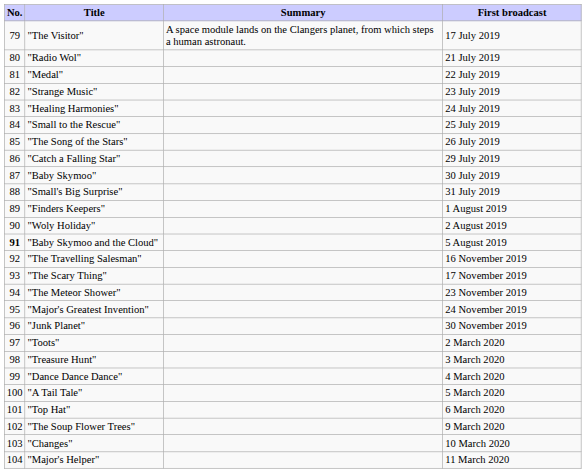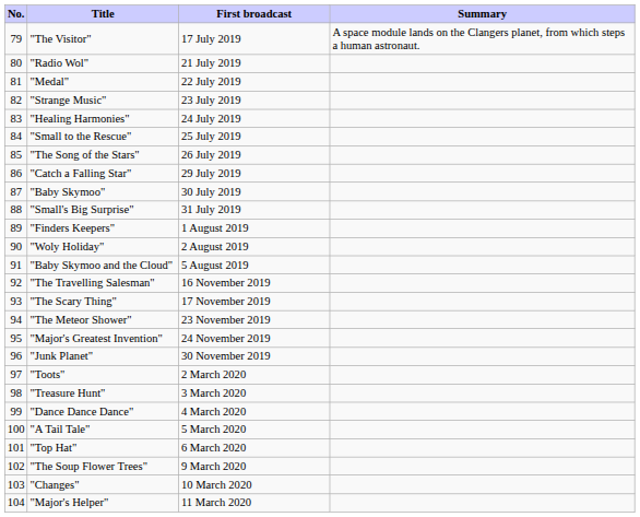 <table class="wikitable" style="width:99%;">
 <tr>
 <th style="background:#ccf; width:3%;">No.</th>
 <th style="background:#ccf; width:24%;">Title</th>
+<th style="background:#ccf; width:24%;">First broadcast</th>
 <th style="background:#ccf;">Summary</th>
-<th style="background:#ccf; width:24%;">First broadcast</th>
 </tr>
 <tr>
 <td style="text-align:center;">79</td>
 <td>"The Visitor"</td>
+<td>17 July 2019</td>
 <td>A space module lands on the Clangers planet, from which steps a human astronaut.</td>
-<td>17 July 2019</td>
 </tr>
 <tr>
 <td style="text-align:center;">80</td>
 <td>"Radio Wol"</td>
+<td>21 July 2019</td>
 <td></td>
-<td>21 July 2019</td>
 </tr>
 <tr>
 <td style="text-align:center;">81</td>
 <td>"Medal"</td>
+<td>22 July 2019</td>
 <td></td>
-<td>22 July 2019</td>
 </tr>
 <tr>
 <td style="text-align:center;">82</td>
 <td>"Strange Music"</td>
+<td>23 July 2019</td>
 <td></td>
-<td>23 July 2019</td>
 </tr>
 <tr>
 <td style="text-align:center;">83</td>
 <td>"Healing Harmonies"</td>
+<td>24 July 2019</td>
 <td></td>
-<td>24 July 2019</td>
 </tr>
 <tr>
 <td style="text-align:center;">84</td>
 <td>"Small to the Rescue"</td>
+<td>25 July 2019</td>
 <td></td>
-<td>25 July 2019</td>
 </tr>
 <tr>
 <td style="text-align:center;">85</td>
 <td>"The Song of the Stars"</td>
+<td>26 July 2019</td>
 <td></td>
-<td>26 July 2019</td>
 </tr>
 <tr>
 <td style="text-align:center;">86</td>
 <td>"Catch a Falling Star"</td>
+<td>29 July 2019</td>
 <td></td>
-<td>29 July 2019</td>
 </tr>
 <tr>
 <td style="text-align:center;">87</td>
 <td>"Baby Skymoo"</td>
+<td>30 July 2019</td>
 <td></td>
-<td>30 July 2019</td>
 </tr>
 <tr>
 <td style="text-align:center;">88</td>
 <td>"Small's Big Surprise"</td>
+<td>31 July 2019</td>
 <td></td>
-<td>31 July 2019</td>
 </tr>
 <tr>
 <td style="text-align:center;">89</td>
 <td>"Finders Keepers"</td>
+<td>1 August 2019</td>
 <td></td>
-<td>1 August 2019</td>
 </tr>
 <tr>
 <td style="text-align:center;">90</td>
 <td>"Woly Holiday"</td>
+<td>2 August 2019</td>
 <td></td>
-<td>2 August 2019</td>
 </tr>
 <tr>
-<td style="text-align:center;"><strong>91</strong></td>
+<td style="text-align:center;">91</td>
 <td>"Baby Skymoo and the Cloud"</td>
+<td>5 August 2019</td>
 <td></td>
-<td>5 August 2019</td>
 </tr>
 <tr>
 <td style="text-align:center;">92</td>
 <td>"The Travelling Salesman"</td>
+<td>16 November 2019</td>
 <td></td>
-<td>16 November 2019</td>
 </tr>
 <tr>
 <td style="text-align:center;">93</td>
 <td>"The Scary Thing"</td>
+<td>17 November 2019</td>
 <td></td>
-<td>17 November 2019</td>
 </tr>
 <tr>
 <td style="text-align:center;">94</td>
 <td>"The Meteor Shower"</td>
+<td>23 November 2019</td>
 <td></td>
-<td>23 November 2019</td>
 </tr>
 <tr>
 <td style="text-align:center;">95</td>
 <td>"Major's Greatest Invention"</td>
+<td>24 November 2019</td>
 <td></td>
-<td>24 November 2019</td>
 </tr>
 <tr>
 <td style="text-align:center;">96</td>
 <td>"Junk Planet"</td>
+<td>30 November 2019</td>
 <td></td>
-<td>30 November 2019</td>
 </tr>
 <tr>
 <td style="text-align:center;">97</td>
 <td>"Toots"</td>
+<td>2 March 2020</td>
 <td></td>
-<td>2 March 2020</td>
 </tr>
 <tr>
 <td style="text-align:center;">98</td>
 <td>"Treasure Hunt"</td>
+<td>3 March 2020</td>
 <td></td>
-<td>3 March 2020</td>
 </tr>
 <tr>
 <td style="text-align:center;">99</td>
 <td>"Dance Dance Dance"</td>
+<td>4 March 2020</td>
 <td></td>
-<td>4 March 2020</td>
 </tr>
 <tr>
 <td style="text-align:center;">100</td>
 <td>"A Tail Tale"</td>
+<td>5 March 2020</td>
 <td></td>
-<td>5 March 2020</td>
 </tr>
 <tr>
 <td style="text-align:center;">101</td>
 <td>"Top Hat"</td>
+<td>6 March 2020</td>
 <td></td>
-<td>6 March 2020</td>
 </tr>
 <tr>
 <td style="text-align:center;">102</td>
 <td>"The Soup Flower Trees"</td>
+<td>9 March 2020</td>
 <td></td>
-<td>9 March 2020</td>
 </tr>
 <tr>
 <td style="text-align:center;">103</td>
 <td>"Changes"</td>
+<td>10 March 2020</td>
 <td></td>
-<td>10 March 2020</td>
 </tr>
 <tr>
 <td style="text-align:center;">104</td>
 <td>"Major's Helper"</td>
+<td>11 March 2020</td>
 <td></td>
-<td>11 March 2020</td>
 </tr>
 </table>
